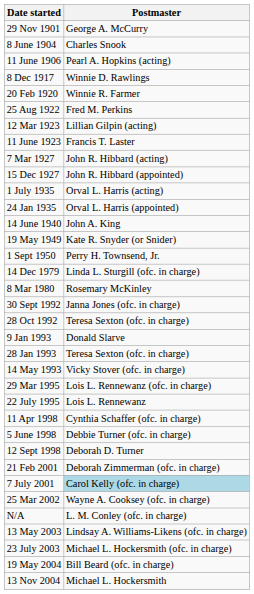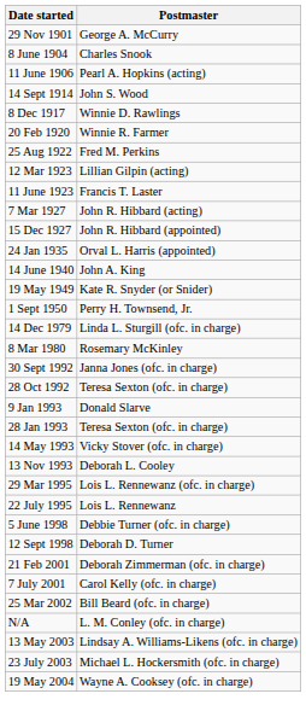 <table class="wikitable">
 <tr>
 <th>Date started</th>
 <th>Postmaster</th>
 </tr>
 <tr>
 <td>29 Nov 1901</td>
 <td>George A. McCurry</td>
 </tr>
 <tr>
 <td>8 June 1904</td>
 <td>Charles Snook</td>
 </tr>
 <tr>
 <td>11 June 1906</td>
 <td>Pearl A. Hopkins (acting)</td>
+</tr>
+<tr>
+<td>14 Sept 1914</td>
+<td>John S. Wood</td>
 </tr>
 <tr>
 <td>8 Dec 1917</td>
 <td>Winnie D. Rawlings</td>
 </tr>
 <tr>
 <td>20 Feb 1920</td>
 <td>Winnie R. Farmer</td>
 </tr>
 <tr>
 <td>25 Aug 1922</td>
 <td>Fred M. Perkins</td>
 </tr>
 <tr>
 <td>12 Mar 1923</td>
 <td>Lillian Gilpin (acting)</td>
 </tr>
 <tr>
 <td>11 June 1923</td>
 <td>Francis T. Laster</td>
 </tr>
 <tr>
 <td>7 Mar 1927</td>
 <td>John R. Hibbard (acting)</td>
 </tr>
 <tr>
 <td>15 Dec 1927</td>
 <td>John R. Hibbard (appointed)</td>
-</tr>
-<tr>
-<td>1 July 1935</td>
-<td>Orval L. Harris (acting)</td>
 </tr>
 <tr>
 <td>24 Jan 1935</td>
 <td>Orval L. Harris (appointed)</td>
 </tr>
 <tr>
 <td>14 June 1940</td>
 <td>John A. King</td>
 </tr>
 <tr>
 <td>19 May 1949</td>
 <td>Kate R. Snyder (or Snider)</td>
 </tr>
 <tr>
 <td>1 Sept 1950</td>
 <td>Perry H. Townsend, Jr.</td>
 </tr>
 <tr>
 <td>14 Dec 1979</td>
 <td>Linda L. Sturgill (ofc. in charge)</td>
 </tr>
 <tr>
 <td>8 Mar 1980</td>
 <td>Rosemary McKinley</td>
 </tr>
 <tr>
 <td>30 Sept 1992</td>
 <td>Janna Jones (ofc. in charge)</td>
 </tr>
 <tr>
 <td>28 Oct 1992</td>
 <td>Teresa Sexton (ofc. in charge)</td>
 </tr>
 <tr>
 <td>9 Jan 1993</td>
 <td>Donald Slarve</td>
 </tr>
 <tr>
 <td>28 Jan 1993</td>
 <td>Teresa Sexton (ofc. in charge)</td>
 </tr>
 <tr>
 <td>14 May 1993</td>
 <td>Vicky Stover (ofc. in charge)</td>
 </tr>
 <tr>
+<td>13 Nov 1993</td>
+<td>Deborah L. Cooley</td>
+</tr>
+<tr>
 <td>29 Mar 1995</td>
 <td>Lois L. Rennewanz (ofc. in charge)</td>
 </tr>
 <tr>
 <td>22 July 1995</td>
 <td>Lois L. Rennewanz</td>
-</tr>
-<tr>
-<td>11 Apr 1998</td>
-<td>Cynthia Schaffer (ofc. in charge)</td>
 </tr>
 <tr>
 <td>5 June 1998</td>
 <td>Debbie Turner (ofc. in charge)</td>
 </tr>
 <tr>
 <td>12 Sept 1998</td>
 <td>Deborah D. Turner</td>
 </tr>
 <tr>
 <td>21 Feb 2001</td>
 <td>Deborah Zimmerman (ofc. in charge)</td>
 </tr>
 <tr>
 <td>7 July 2001</td>
-<td style="background: lightblue;">Carol Kelly (ofc. in charge)</td>
+<td>Carol Kelly (ofc. in charge)</td>
 </tr>
 <tr>
 <td>25 Mar 2002</td>
-<td>Wayne A. Cooksey (ofc. in charge)</td>
+<td>Bill Beard (ofc. in charge)</td>
 </tr>
 <tr>
 <td>N/A</td>
 <td>L. M. Conley (ofc. in charge)</td>
 </tr>
 <tr>
 <td>13 May 2003</td>
 <td>Lindsay A. Williams-Likens (ofc. in charge)</td>
 </tr>
 <tr>
 <td>23 July 2003</td>
 <td>Michael L. Hockersmith (ofc. in charge)</td>
 </tr>
 <tr>
 <td>19 May 2004</td>
-<td>Bill Beard (ofc. in charge)</td>
-</tr>
-<tr>
-<td>13 Nov 2004</td>
-<td>Michael L. Hockersmith</td>
+<td>Wayne A. Cooksey (ofc. in charge)</td>
 </tr>
 </table>
